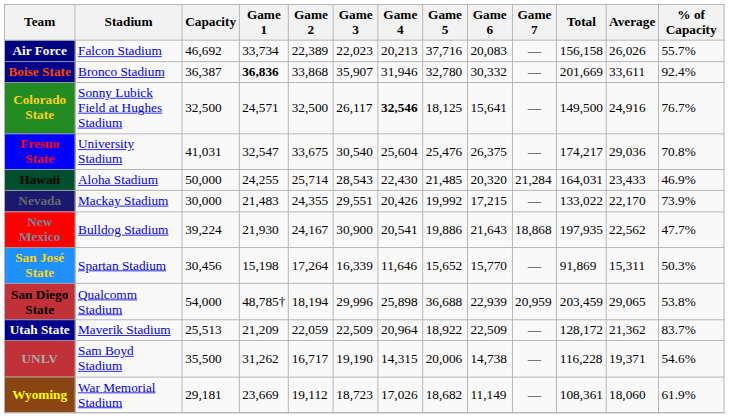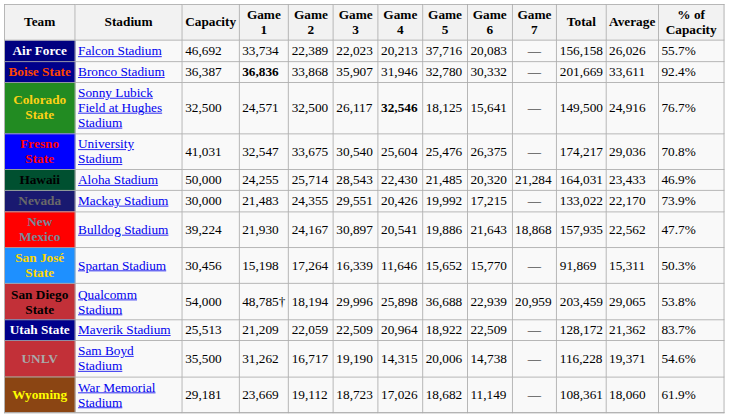 <table class="wikitable">
 <tr>
 <th>Team</th>
 <th>Stadium</th>
 <th>Capacity</th>
 <th>Game 1</th>
 <th>Game 2</th>
 <th>Game 3</th>
 <th>Game 4</th>
 <th>Game 5</th>
 <th>Game 6</th>
 <th>Game 7</th>
 <th>Total</th>
 <th>Average</th>
 <th>% of Capacity</th>
 </tr>
 <tr>
 <th style="background:#000080; color:#FFFFFF;">Air Force</th>
 <td><a href='#'>Falcon Stadium</a></td>
 <td>46,692</td>
 <td>33,734</td>
 <td>22,389</td>
 <td>22,023</td>
 <td>20,213</td>
 <td>37,716</td>
 <td>20,083</td>
 <td align="center">—</td>
 <td>156,158</td>
 <td>26,026</td>
 <td>55.7%</td>
 </tr>
 <tr>
 <th style="background:#00008B; color:#FF4500;">Boise State</th>
 <td><a href='#'>Bronco Stadium</a></td>
 <td>36,387</td>
 <td><strong>36,836</strong></td>
 <td>33,868</td>
 <td>35,907</td>
 <td>31,946</td>
 <td>32,780</td>
 <td>30,332</td>
 <td align="center">—</td>
 <td>201,669</td>
 <td>33,611</td>
 <td>92.4%</td>
 </tr>
 <tr>
 <th style="background:#228B22; color:#FCD116;">Colorado State</th>
 <td><a href='#'>Sonny Lubick Field at Hughes Stadium</a></td>
 <td>32,500</td>
 <td>24,571</td>
 <td>32,500</td>
 <td>26,117</td>
 <td><strong>32,546</strong></td>
 <td>18,125</td>
 <td>15,641</td>
 <td align="center">—</td>
 <td>149,500</td>
 <td>24,916</td>
 <td>76.7%</td>
 </tr>
 <tr>
 <th style="background:#0000FF; color:#FF0000;">Fresno State</th>
 <td><a href='#'>University Stadium</a></td>
 <td>41,031</td>
 <td>32,547</td>
 <td>33,675</td>
 <td>30,540</td>
 <td>25,604</td>
 <td>25,476</td>
 <td>26,375</td>
 <td align="center">—</td>
 <td>174,217</td>
 <td>29,036</td>
 <td>70.8%</td>
 </tr>
 <tr>
 <th style="background:#005030; color:#000000;">Hawaii</th>
 <td><a href='#'>Aloha Stadium</a></td>
 <td>50,000</td>
 <td>24,255</td>
 <td>25,714</td>
 <td>28,543</td>
 <td>22,430</td>
 <td>21,485</td>
 <td>20,320</td>
 <td>21,284</td>
 <td>164,031</td>
 <td>23,433</td>
 <td>46.9%</td>
 </tr>
 <tr>
 <th style="background:#191970; color:#696969;">Nevada</th>
 <td><a href='#'>Mackay Stadium</a></td>
 <td>30,000</td>
 <td>21,483</td>
 <td>24,355</td>
 <td>29,551</td>
 <td>20,426</td>
 <td>19,992</td>
 <td>17,215</td>
 <td align="center">—</td>
 <td>133,022</td>
 <td>22,170</td>
 <td>73.9%</td>
 </tr>
 <tr>
 <th style="background:#FF0000; color:#778899;">New Mexico</th>
 <td><a href='#'>Bulldog Stadium</a></td>
 <td>39,224</td>
 <td>21,930</td>
 <td>24,167</td>
-<td>30,900</td>
+<td>30,897</td>
 <td>20,541</td>
 <td>19,886</td>
 <td>21,643</td>
 <td>18,868</td>
-<td>197,935</td>
+<td>157,935</td>
 <td>22,562</td>
 <td>47.7%</td>
 </tr>
 <tr>
 <th style="background:#1E90FF; color:#FFD700;">San José State</th>
 <td><a href='#'>Spartan Stadium</a></td>
 <td>30,456</td>
 <td>15,198</td>
 <td>17,264</td>
 <td>16,339</td>
 <td>11,646</td>
 <td>15,652</td>
 <td>15,770</td>
 <td align="center">—</td>
 <td>91,869</td>
 <td>15,311</td>
 <td>50.3%</td>
 </tr>
 <tr>
 <th style="background:#C23038; color:#000000;">San Diego State</th>
 <td><a href='#'>Qualcomm Stadium</a></td>
 <td>54,000</td>
 <td>48,785†</td>
 <td>18,194</td>
 <td>29,996</td>
 <td>25,898</td>
 <td>36,688</td>
 <td>22,939</td>
 <td>20,959</td>
 <td>203,459</td>
 <td>29,065</td>
 <td>53.8%</td>
 </tr>
 <tr>
 <th style="background:#00008B; color:#FFFFFF;">Utah State</th>
 <td><a href='#'>Maverik Stadium</a></td>
 <td>25,513</td>
 <td>21,209</td>
 <td>22,059</td>
 <td>22,509</td>
 <td>20,964</td>
 <td>18,922</td>
 <td>22,509</td>
 <td align="center">—</td>
 <td>128,172</td>
 <td>21,362</td>
 <td>83.7%</td>
 </tr>
 <tr>
 <th style="background:#C23038; color:#A9A9A9;">UNLV</th>
 <td><a href='#'>Sam Boyd Stadium</a></td>
 <td>35,500</td>
 <td>31,262</td>
 <td>16,717</td>
 <td>19,190</td>
 <td>14,315</td>
 <td>20,006</td>
 <td>14,738</td>
 <td align="center">—</td>
 <td>116,228</td>
 <td>19,371</td>
 <td>54.6%</td>
 </tr>
 <tr>
 <th style="background:#8B4513; color:#FFFF00;">Wyoming</th>
 <td><a href='#'>War Memorial Stadium</a></td>
 <td>29,181</td>
 <td>23,669</td>
 <td>19,112</td>
 <td>18,723</td>
 <td>17,026</td>
 <td>18,682</td>
 <td>11,149</td>
 <td align="center">—</td>
 <td>108,361</td>
 <td>18,060</td>
 <td>61.9%</td>
 </tr>
 <tr>
 </tr>
 </table>
